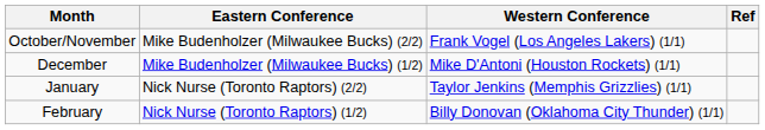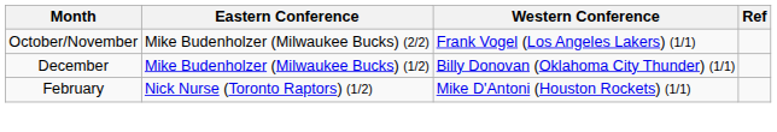 <table class="wikitable sortable" style="text-align:left;">
 <tr>
 <th>Month</th>
 <th>Eastern Conference</th>
 <th>Western Conference</th>
 <th class=unsortable>Ref</th>
 </tr>
 <tr>
 <td style="text-align:center;">October/November</td>
 <td>Mike Budenholzer (Milwaukee Bucks) <small>(2/2)</small></td>
 <td><a href='#'>Frank Vogel</a> (<a href='#'>Los Angeles Lakers</a>) <small>(1/1)</small></td>
 <td style="text-align:center;"></td>
 </tr>
 <tr>
 <td style="text-align:center;">December</td>
 <td><a href='#'>Mike Budenholzer</a> (<a href='#'>Milwaukee Bucks</a>) <small>(1/2)</small></td>
-<td><a href='#'>Mike D'Antoni</a> (<a href='#'>Houston Rockets</a>) <small>(1/1)</small></td>
-<td style="text-align:center;"></td>
-</tr>
-<tr>
-<td style="text-align:center;">January</td>
-<td>Nick Nurse (Toronto Raptors) <small>(2/2)</small></td>
-<td><a href='#'>Taylor Jenkins</a> (<a href='#'>Memphis Grizzlies</a>) <small>(1/1)</small></td>
+<td><a href='#'>Billy Donovan</a> (<a href='#'>Oklahoma City Thunder</a>) <small>(1/1)</small></td>
 <td style="text-align:center;"></td>
 </tr>
 <tr>
 <td style="text-align:center;">February</td>
 <td><a href='#'>Nick Nurse</a> (<a href='#'>Toronto Raptors</a>) <small>(1/2)</small></td>
-<td><a href='#'>Billy Donovan</a> (<a href='#'>Oklahoma City Thunder</a>) <small>(1/1)</small></td>
+<td><a href='#'>Mike D'Antoni</a> (<a href='#'>Houston Rockets</a>) <small>(1/1)</small></td>
 <td style="text-align:center;"></td>
 </tr>
 </table>
